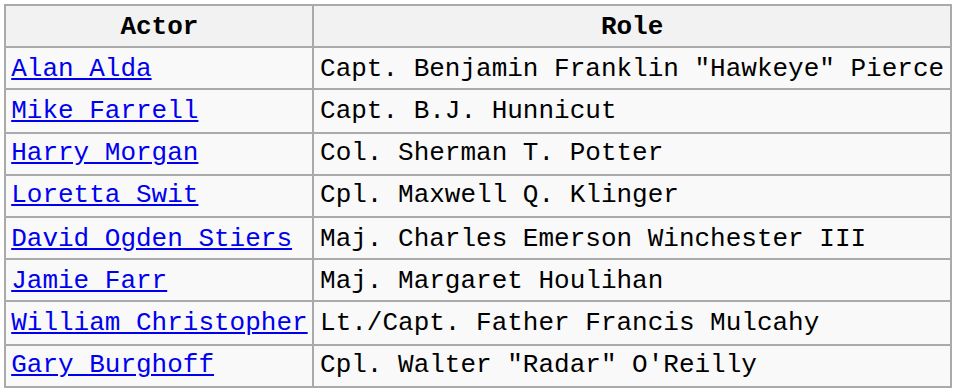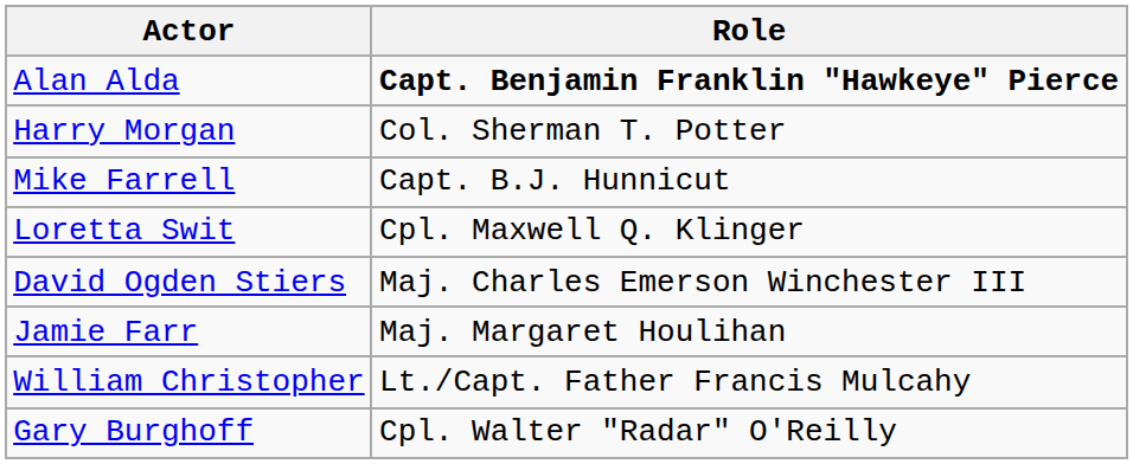 <table class="wikitable">
 <tr>
 <th>Actor</th>
 <th>Role</th>
 </tr>
 <tr>
 <td><a href='#'>Alan Alda</a></td>
-<td>Capt. Benjamin Franklin "Hawkeye" Pierce</td>
+<td><strong>Capt. Benjamin Franklin "Hawkeye" Pierce</strong></td>
+</tr>
+<tr>
+<td><a href='#'>Harry Morgan</a></td>
+<td>Col. Sherman T. Potter</td>
 </tr>
 <tr>
 <td><a href='#'>Mike Farrell</a></td>
 <td>Capt. B.J. Hunnicut</td>
-</tr>
-<tr>
-<td><a href='#'>Harry Morgan</a></td>
-<td>Col. Sherman T. Potter</td>
 </tr>
 <tr>
 <td><a href='#'>Loretta Swit</a></td>
 <td>Cpl. Maxwell Q. Klinger</td>
 </tr>
 <tr>
 <td><a href='#'>David Ogden Stiers</a></td>
 <td>Maj. Charles Emerson Winchester III</td>
 </tr>
 <tr>
 <td><a href='#'>Jamie Farr</a></td>
 <td>Maj. Margaret Houlihan</td>
 </tr>
 <tr>
 <td><a href='#'>William Christopher</a></td>
 <td>Lt./Capt. Father Francis Mulcahy</td>
 </tr>
 <tr>
 <td><a href='#'>Gary Burghoff</a></td>
 <td>Cpl. Walter "Radar" O'Reilly</td>
 </tr>
 </table>
